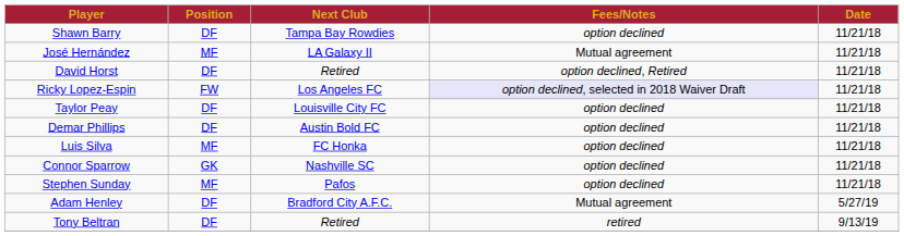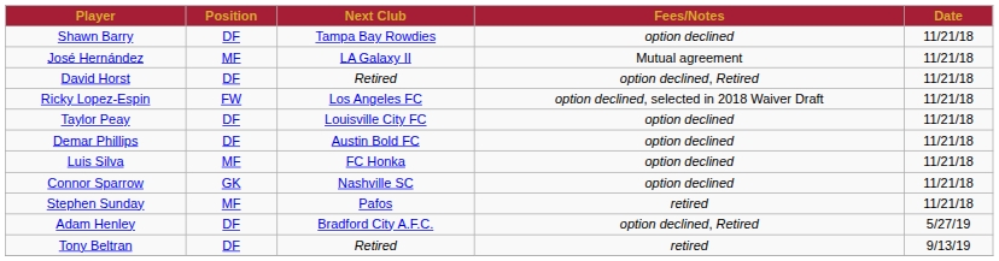 <table class="wikitable sortable" style="width:90%; text-align:center; font-size:95%;">
 <tr>
 <th style="background:#A51E36; color:#DAAC27; text-align:center;"><strong>Player </strong></th>
 <th style="background:#A51E36; color:#DAAC27; text-align:center;"><strong>Position </strong></th>
 <th style="background:#A51E36; color:#DAAC27; text-align:center;"><strong>Next Club</strong></th>
 <th style="background:#A51E36; color:#DAAC27; text-align:center;"><strong>Fees/Notes </strong></th>
 <th style="background:#A51E36; color:#DAAC27; text-align:center;"><strong>Date</strong></th>
 </tr>
 <tr>
 <td> <a href='#'>Shawn Barry</a></td>
 <td style="text-align:center;"><a href='#'>DF</a></td>
 <td> <a href='#'>Tampa Bay Rowdies</a></td>
 <td><em>option declined</em></td>
 <td>11/21/18 </td>
 </tr>
 <tr>
 <td> <a href='#'>José Hernández</a></td>
 <td style="text-align:center;"><a href='#'>MF</a></td>
 <td> <a href='#'>LA Galaxy II</a></td>
 <td>Mutual agreement</td>
 <td>11/21/18 </td>
 </tr>
 <tr>
 <td> <a href='#'>David Horst</a></td>
 <td style="text-align:center;"><a href='#'>DF</a></td>
 <td><em>Retired</em></td>
 <td><em>option declined</em>, <em>Retired</em></td>
 <td>11/21/18 </td>
 </tr>
 <tr>
 <td> <a href='#'>Ricky Lopez-Espin</a></td>
 <td style="text-align:center;"><a href='#'>FW</a></td>
 <td> <a href='#'>Los Angeles FC</a></td>
-<td style="background: lavender;"><em>option declined</em>, selected in 2018 Waiver Draft</td>
+<td><em>option declined</em>, selected in 2018 Waiver Draft</td>
 <td>11/21/18 </td>
 </tr>
 <tr>
 <td> <a href='#'>Taylor Peay</a></td>
 <td style="text-align:center;"><a href='#'>DF</a></td>
 <td> <a href='#'>Louisville City FC</a></td>
 <td><em>option declined</em></td>
 <td>11/21/18 </td>
 </tr>
 <tr>
 <td> <a href='#'>Demar Phillips</a></td>
 <td style="text-align:center;"><a href='#'>DF</a></td>
 <td> <a href='#'>Austin Bold FC</a></td>
 <td><em>option declined</em></td>
 <td>11/21/18 </td>
 </tr>
 <tr>
 <td> <a href='#'>Luis Silva</a></td>
 <td style="text-align:center;"><a href='#'>MF</a></td>
 <td> <a href='#'>FC Honka</a></td>
 <td><em>option declined</em></td>
 <td>11/21/18 </td>
 </tr>
 <tr>
 <td> <a href='#'>Connor Sparrow</a></td>
 <td style="text-align:center;"><a href='#'>GK</a></td>
 <td> <a href='#'>Nashville SC</a></td>
 <td><em>option declined</em></td>
 <td>11/21/18 </td>
 </tr>
 <tr>
 <td> <a href='#'>Stephen Sunday</a></td>
 <td style="text-align:center;"><a href='#'>MF</a></td>
 <td> <a href='#'>Pafos</a></td>
-<td><em>option declined</em></td>
+<td><em>retired</em></td>
 <td>11/21/18 </td>
 </tr>
 <tr>
 <td> <a href='#'>Adam Henley</a></td>
 <td style="text-align:center;"><a href='#'>DF</a></td>
 <td> <a href='#'>Bradford City A.F.C.</a></td>
-<td>Mutual agreement</td>
+<td><em>option declined</em>, <em>Retired</em></td>
 <td>5/27/19 </td>
 </tr>
 <tr>
 <td> <a href='#'>Tony Beltran</a></td>
 <td style="text-align:center;"><a href='#'>DF</a></td>
 <td><em>Retired</em></td>
 <td><em>retired</em></td>
 <td>9/13/19 </td>
 </tr>
 <tr>
 </tr>
 </table>
